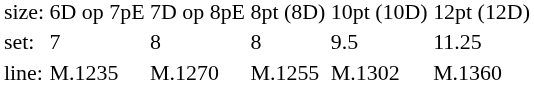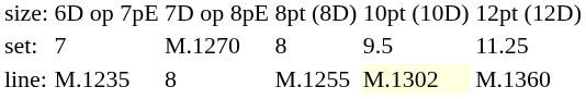 <table style="margin-left:40px;">
 <tr>
 <td>size:</td>
 <td>6D op 7pE</td>
 <td>7D op 8pE</td>
 <td>8pt (8D)</td>
 <td>10pt (10D)</td>
 <td>12pt (12D)</td>
 </tr>
 <tr>
 <td>set:</td>
 <td>7</td>
-<td>8</td>
+<td>M.1270</td>
 <td>8</td>
 <td>9.5</td>
 <td>11.25</td>
 </tr>
 <tr>
 <td>line:</td>
 <td>M.1235</td>
-<td>M.1270</td>
+<td>8</td>
 <td>M.1255</td>
-<td>M.1302</td>
+<td style="background: lightyellow;">M.1302</td>
 <td>M.1360</td>
 </tr>
 </table>
